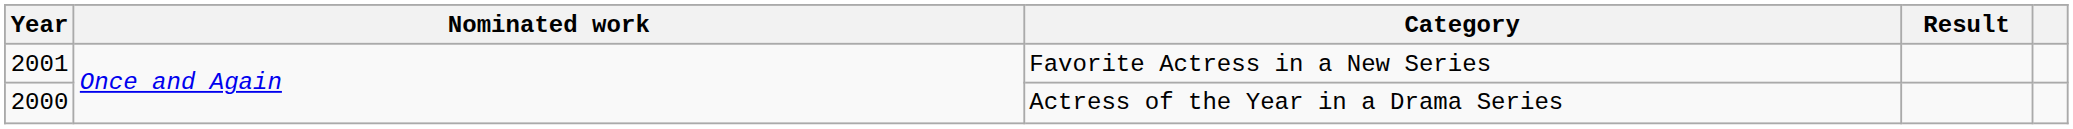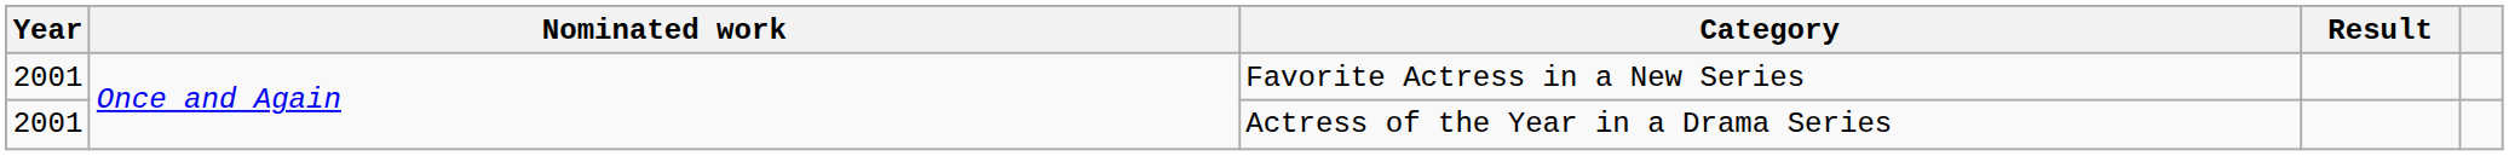 <table class="wikitable">
 <tr>
 <th scope="col" style="width:1em;">Year</th>
 <th scope="col" style="width:39em;">Nominated work</th>
 <th scope="col" style="width:36em;">Category</th>
 <th scope="col" style="width:5em;">Result</th>
 <th scope="col" style="width:1em;"></th>
 </tr>
 <tr>
 <td>2001</td>
 <td rowspan="2"><em><a href='#'>Once and Again</a></em></td>
 <td>Favorite Actress in a New Series</td>
 <td></td>
 <td></td>
 </tr>
 <tr>
-<td>2000</td>
+<td>2001</td>
 <td>Actress of the Year in a Drama Series</td>
 <td></td>
 <td></td>
 </tr>
 </table>
